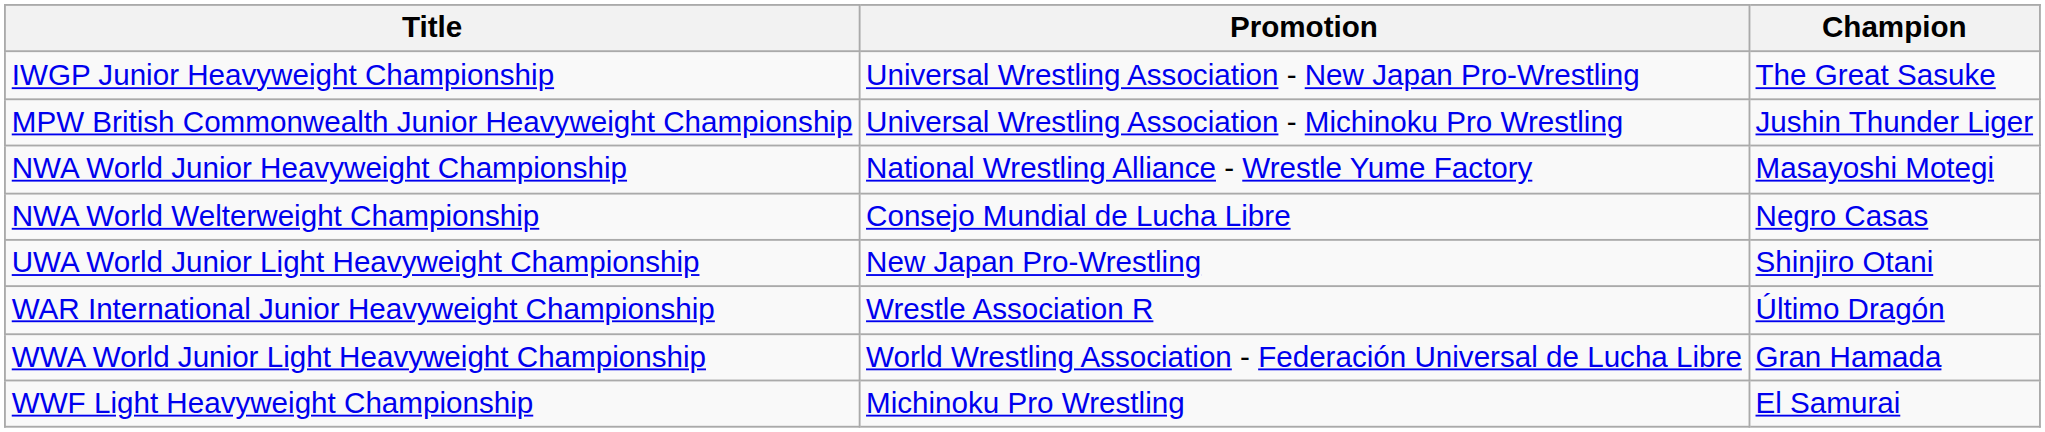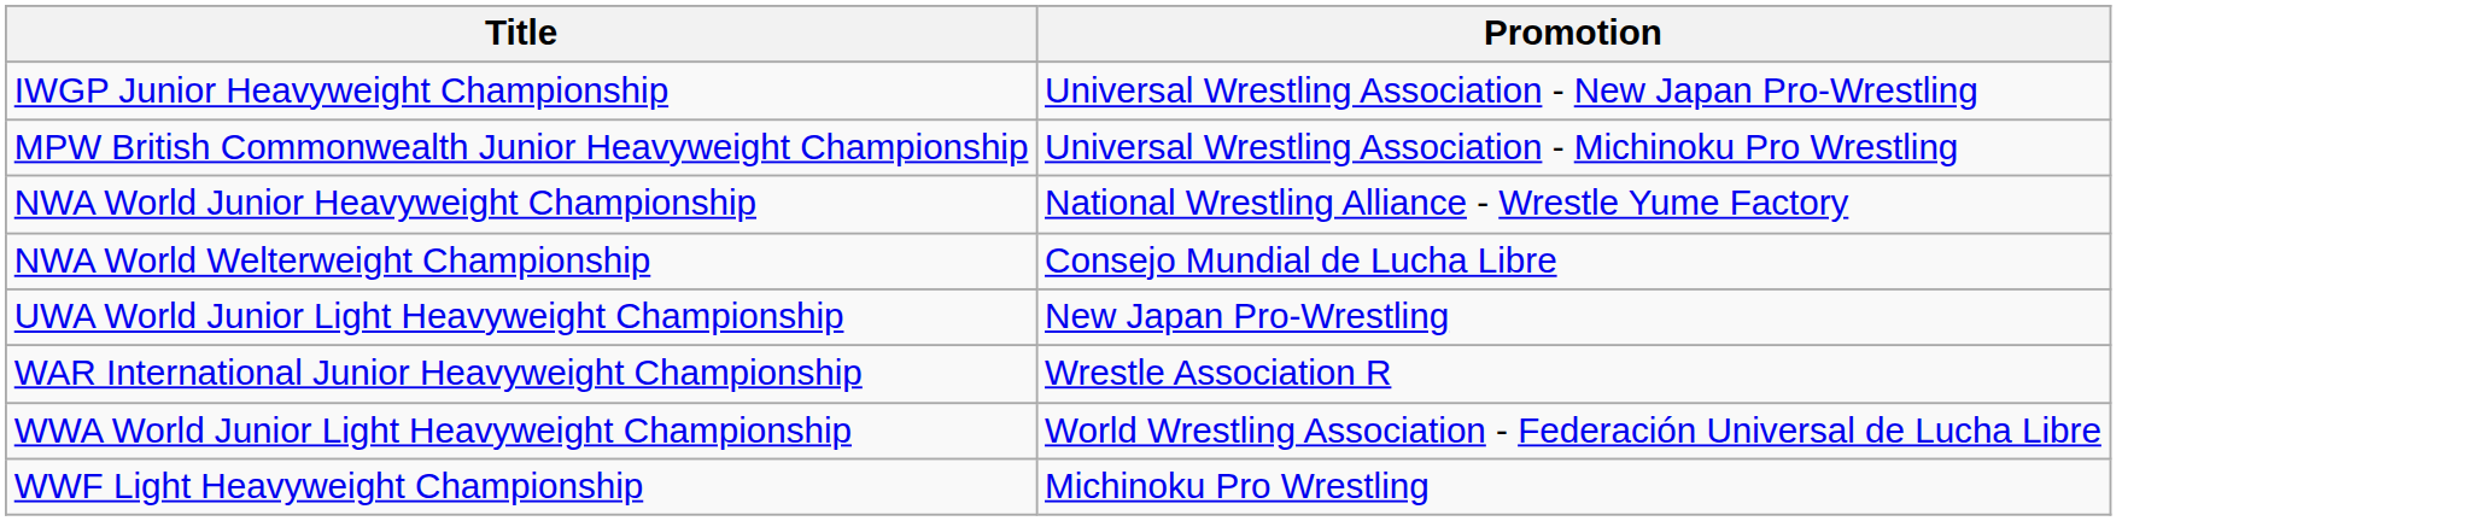 <table class="wikitable">
 <tr>
 <th>Title</th>
 <th>Promotion</th>
-<th>Champion</th>
 </tr>
 <tr>
 <td><a href='#'>IWGP Junior Heavyweight Championship</a></td>
 <td><a href='#'>Universal Wrestling Association</a> - <a href='#'>New Japan Pro-Wrestling</a></td>
-<td><a href='#'>The Great Sasuke</a></td>
 </tr>
 <tr>
 <td><a href='#'>MPW British Commonwealth Junior Heavyweight Championship</a></td>
 <td><a href='#'>Universal Wrestling Association</a> - <a href='#'>Michinoku Pro Wrestling</a></td>
-<td><a href='#'>Jushin Thunder Liger</a></td>
 </tr>
 <tr>
 <td><a href='#'>NWA World Junior Heavyweight Championship</a></td>
 <td><a href='#'>National Wrestling Alliance</a> - <a href='#'>Wrestle Yume Factory</a></td>
-<td><a href='#'>Masayoshi Motegi</a></td>
 </tr>
 <tr>
 <td><a href='#'>NWA World Welterweight Championship</a></td>
 <td><a href='#'>Consejo Mundial de Lucha Libre</a></td>
-<td><a href='#'>Negro Casas</a></td>
 </tr>
 <tr>
 <td><a href='#'>UWA World Junior Light Heavyweight Championship</a></td>
 <td><a href='#'>New Japan Pro-Wrestling</a></td>
-<td><a href='#'>Shinjiro Otani</a></td>
 </tr>
 <tr>
 <td><a href='#'>WAR International Junior Heavyweight Championship</a></td>
 <td><a href='#'>Wrestle Association R</a></td>
-<td><a href='#'>Último Dragón</a></td>
 </tr>
 <tr>
 <td><a href='#'>WWA World Junior Light Heavyweight Championship</a></td>
 <td><a href='#'>World Wrestling Association</a> - <a href='#'>Federación Universal de Lucha Libre</a></td>
-<td><a href='#'>Gran Hamada</a></td>
 </tr>
 <tr>
 <td><a href='#'>WWF Light Heavyweight Championship</a></td>
 <td><a href='#'>Michinoku Pro Wrestling</a></td>
-<td><a href='#'>El Samurai</a></td>
 </tr>
 </table>
